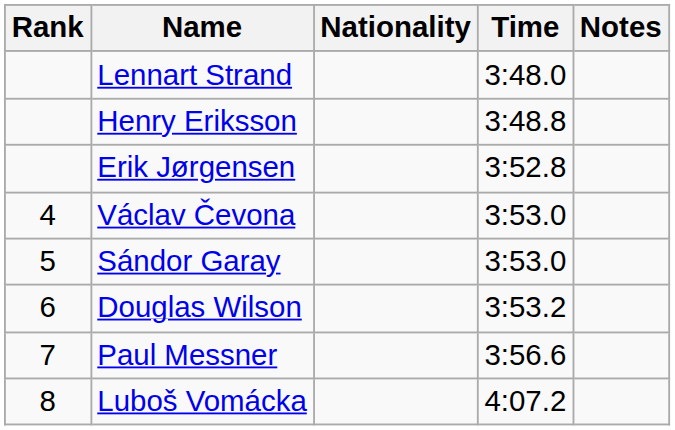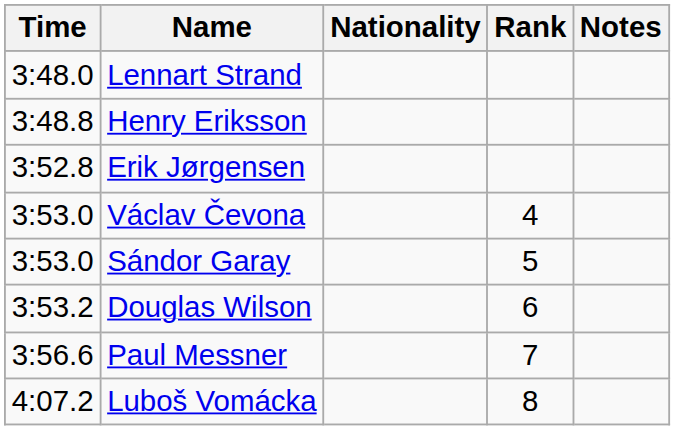 <table class="wikitable sortable" style="text-align:center">
 <tr>
-<th>Rank</th>
+<th>Time</th>
 <th>Name</th>
 <th>Nationality</th>
-<th>Time</th>
+<th>Rank</th>
 <th>Notes</th>
 </tr>
 <tr>
-<td></td>
+<td>3:48.0</td>
 <td align=left><a href='#'>Lennart Strand</a></td>
 <td align=left></td>
-<td>3:48.0</td>
+<td></td>
 <td></td>
 </tr>
 <tr>
-<td></td>
+<td>3:48.8</td>
 <td align=left><a href='#'>Henry Eriksson</a></td>
 <td align=left></td>
-<td>3:48.8</td>
+<td></td>
 <td></td>
 </tr>
 <tr>
-<td></td>
+<td>3:52.8</td>
 <td align=left><a href='#'>Erik Jørgensen</a></td>
 <td align=left></td>
-<td>3:52.8</td>
+<td></td>
 <td></td>
 </tr>
 <tr>
-<td>4</td>
+<td>3:53.0</td>
 <td align=left><a href='#'>Václav Čevona</a></td>
 <td align=left></td>
-<td>3:53.0</td>
+<td>4</td>
 <td></td>
 </tr>
 <tr>
-<td>5</td>
+<td>3:53.0</td>
 <td align=left><a href='#'>Sándor Garay</a></td>
 <td align=left></td>
-<td>3:53.0</td>
+<td>5</td>
 <td></td>
 </tr>
 <tr>
-<td>6</td>
+<td>3:53.2</td>
 <td align=left><a href='#'>Douglas Wilson</a></td>
 <td align=left></td>
-<td>3:53.2</td>
+<td>6</td>
 <td></td>
 </tr>
 <tr>
-<td>7</td>
+<td>3:56.6</td>
 <td align=left><a href='#'>Paul Messner</a></td>
 <td align=left></td>
-<td>3:56.6</td>
+<td>7</td>
 <td></td>
 </tr>
 <tr>
-<td>8</td>
+<td>4:07.2</td>
 <td align=left><a href='#'>Luboš Vomácka</a></td>
 <td align=left></td>
-<td>4:07.2</td>
+<td>8</td>
 <td></td>
 </tr>
 </table>
